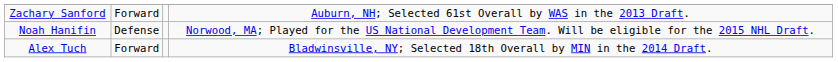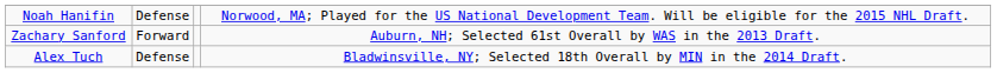 <table class="wikitable" width="80%">
 <tr align="center">
+</tr>
+<tr align="center" bgcolor="">
+<td><a href='#'>Noah Hanifin</a></td>
+<td>Defense</td>
+<td></td>
+<td><a href='#'>Norwood, MA</a>; Played for the <a href='#'>US National Development Team</a>. Will be eligible for the <a href='#'>2015 NHL Draft</a>.</td>
 </tr>
 <tr align="center" bgcolor="">
 <td><a href='#'>Zachary Sanford</a></td>
 <td>Forward</td>
 <td></td>
 <td><a href='#'>Auburn, NH</a>; Selected 61st Overall by <a href='#'>WAS</a> in the <a href='#'>2013 Draft</a>.</td>
 </tr>
 <tr align="center" bgcolor="">
-<td><a href='#'>Noah Hanifin</a></td>
+<td><a href='#'>Alex Tuch</a></td>
 <td>Defense</td>
-<td></td>
-<td><a href='#'>Norwood, MA</a>; Played for the <a href='#'>US National Development Team</a>. Will be eligible for the <a href='#'>2015 NHL Draft</a>.</td>
-</tr>
-<tr align="center" bgcolor="">
-<td><a href='#'>Alex Tuch</a></td>
-<td>Forward</td>
 <td></td>
 <td><a href='#'>Bladwinsville, NY</a>; Selected 18th Overall by <a href='#'>MIN</a> in the <a href='#'>2014 Draft</a>.</td>
 </tr>
 </table>
